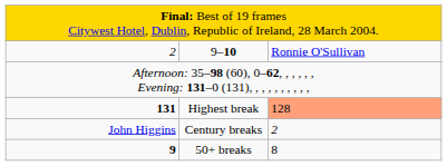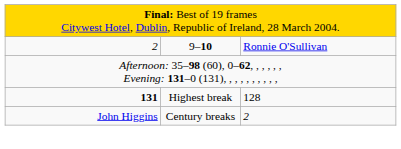 <table class="wikitable" style="font-size: 95%; margin: 1em auto 1em auto;">
 <tr>
 <td colspan="3" align="center" bgcolor="#ffd700"><strong>Final:</strong> Best of 19 frames<br><a href='#'>Citywest Hotel</a>, <a href='#'>Dublin</a>, Republic of Ireland, 28 March 2004.</td>
 </tr>
 <tr>
 <td align="right"><em>2</em></td>
 <td width="100" align="center">9–<strong>10</strong></td>
 <td width="200"><a href='#'>Ronnie O'Sullivan</a><br></td>
 </tr>
 <tr>
 <td colspan="3" align="center" style="font-size: 100%"><em>Afternoon:</em> 35–<strong>98</strong> (60), 0–<strong>62</strong>, , , , , ,  <br><em>Evening:</em> <strong>131</strong>–0 (131), , , , , , , , , , </td>
 </tr>
 <tr>
 <td align="right"><strong>131</strong></td>
 <td align="center">Highest break</td>
-<td style="background: lightsalmon;">128</td>
+<td>128</td>
 </tr>
 <tr>
 <td width="200" align="right"><a href='#'>John Higgins</a><br></td>
 <td align="center">Century breaks</td>
 <td><em>2</em></td>
 </tr>
-<tr>
-<td align="right"><strong>9</strong></td>
-<td align="center">50+ breaks</td>
-<td>8</td>
-</tr>
 </table>
